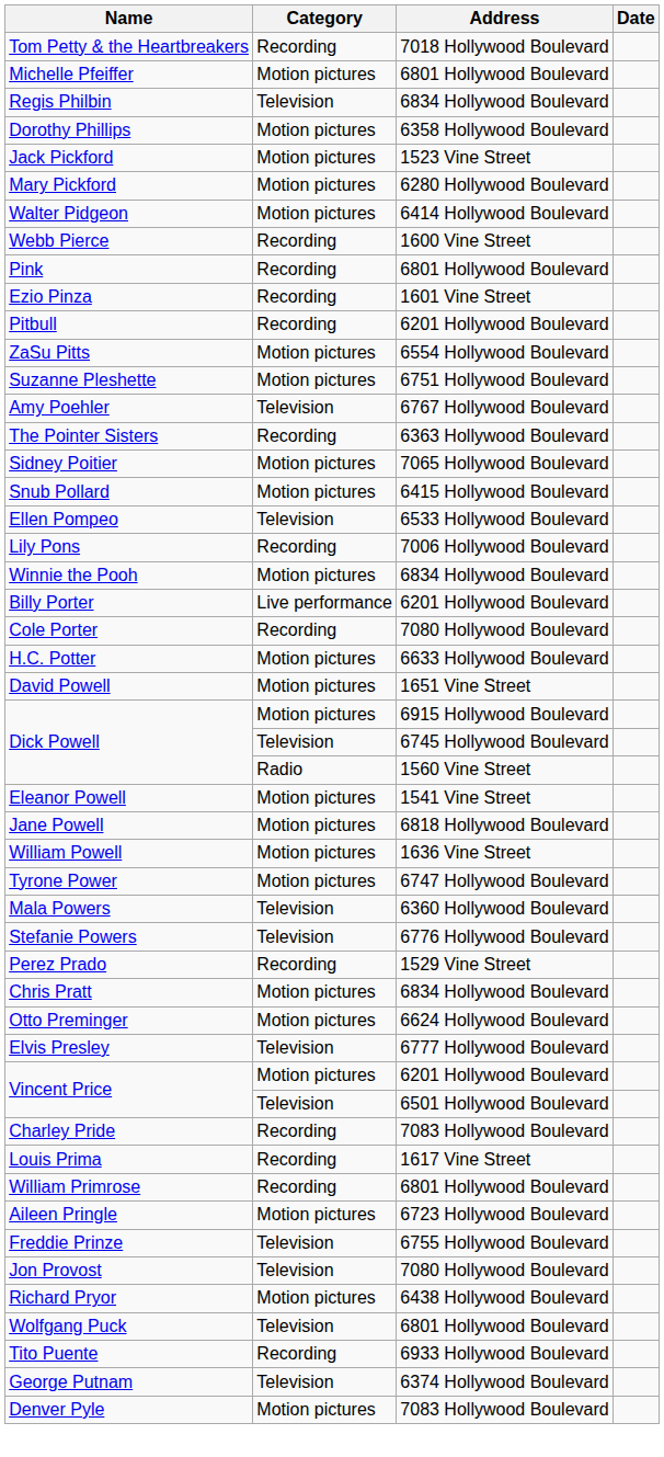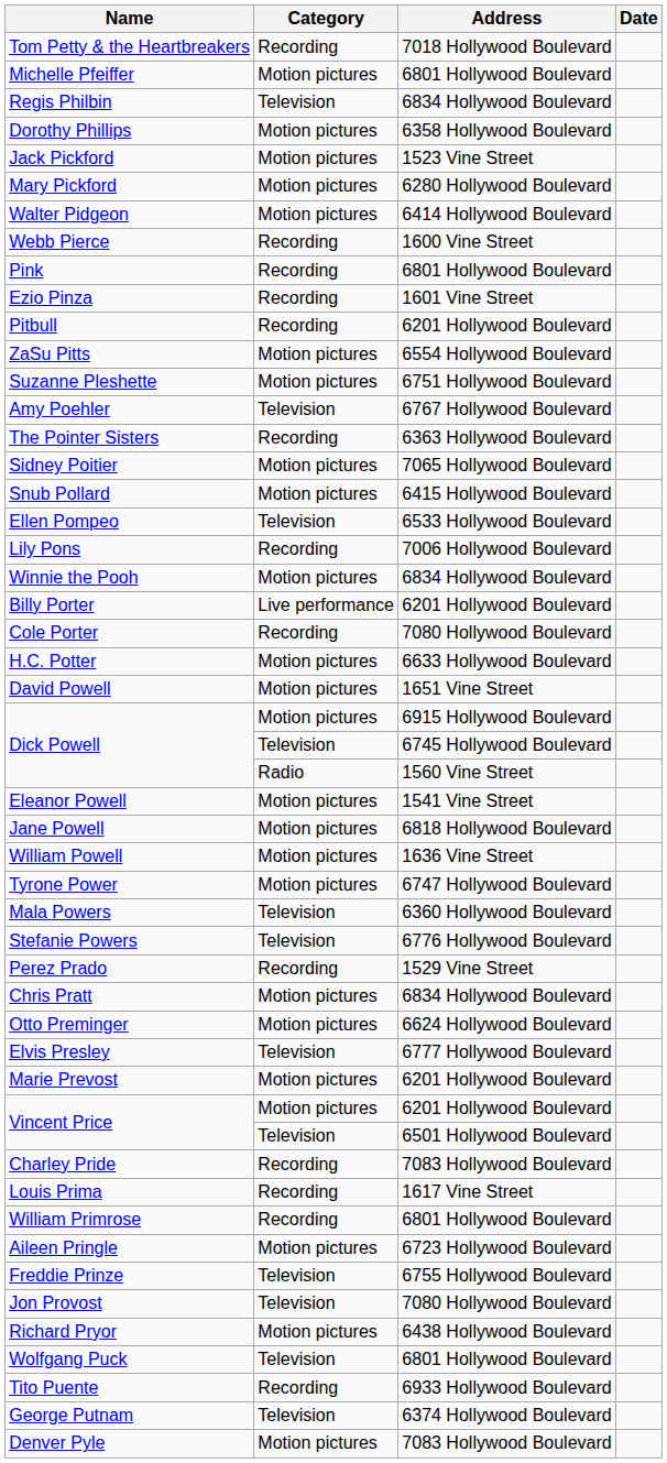 <table class="wikitable sortable" style="font-size: 100%;">
 <tr>
 <th>Name</th>
 <th>Category</th>
 <th>Address</th>
 <th>Date</th>
 </tr>
 <tr>
 <td><a href='#'>Tom Petty & the Heartbreakers</a></td>
 <td>Recording</td>
 <td>7018 Hollywood Boulevard</td>
 <td></td>
 </tr>
 <tr>
 <td><a href='#'>Michelle Pfeiffer</a></td>
 <td>Motion pictures</td>
 <td>6801 Hollywood Boulevard</td>
 <td></td>
 </tr>
 <tr>
 <td><a href='#'>Regis Philbin</a></td>
 <td>Television</td>
 <td>6834 Hollywood Boulevard</td>
 <td></td>
 </tr>
 <tr>
 <td><a href='#'>Dorothy Phillips</a><br></td>
 <td>Motion pictures</td>
 <td>6358 Hollywood Boulevard</td>
 <td></td>
 </tr>
 <tr>
 <td><a href='#'>Jack Pickford</a></td>
 <td>Motion pictures</td>
 <td>1523 Vine Street</td>
 <td></td>
 </tr>
 <tr>
 <td><a href='#'>Mary Pickford</a></td>
 <td>Motion pictures</td>
 <td>6280 Hollywood Boulevard</td>
 <td></td>
 </tr>
 <tr>
 <td><a href='#'>Walter Pidgeon</a></td>
 <td>Motion pictures</td>
 <td>6414 Hollywood Boulevard</td>
 <td></td>
 </tr>
 <tr>
 <td><a href='#'>Webb Pierce</a></td>
 <td>Recording</td>
 <td>1600 Vine Street</td>
 <td></td>
 </tr>
 <tr>
 <td><a href='#'>Pink</a></td>
 <td>Recording</td>
 <td>6801 Hollywood Boulevard</td>
 <td></td>
 </tr>
 <tr>
 <td><a href='#'>Ezio Pinza</a></td>
 <td>Recording</td>
 <td>1601 Vine Street</td>
 <td></td>
 </tr>
 <tr>
 <td><a href='#'>Pitbull</a></td>
 <td>Recording</td>
 <td>6201 Hollywood Boulevard</td>
 <td></td>
 </tr>
 <tr>
 <td><a href='#'>ZaSu Pitts</a></td>
 <td>Motion pictures</td>
 <td>6554 Hollywood Boulevard</td>
 <td></td>
 </tr>
 <tr>
 <td><a href='#'>Suzanne Pleshette</a></td>
 <td>Motion pictures</td>
 <td>6751 Hollywood Boulevard</td>
 <td></td>
 </tr>
 <tr>
 <td><a href='#'>Amy Poehler</a></td>
 <td>Television</td>
 <td>6767 Hollywood Boulevard</td>
 <td></td>
 </tr>
 <tr>
 <td><a href='#'>The Pointer Sisters</a></td>
 <td>Recording</td>
 <td>6363 Hollywood Boulevard</td>
 <td></td>
 </tr>
 <tr>
 <td><a href='#'>Sidney Poitier</a></td>
 <td>Motion pictures</td>
 <td>7065 Hollywood Boulevard</td>
 <td></td>
 </tr>
 <tr>
 <td><a href='#'>Snub Pollard</a></td>
 <td>Motion pictures</td>
 <td>6415 Hollywood Boulevard</td>
 <td></td>
 </tr>
 <tr>
 <td><a href='#'>Ellen Pompeo</a></td>
 <td>Television</td>
 <td>6533 Hollywood Boulevard</td>
 <td></td>
 </tr>
 <tr>
 <td><a href='#'>Lily Pons</a></td>
 <td>Recording</td>
 <td>7006 Hollywood Boulevard</td>
 <td></td>
 </tr>
 <tr>
 <td><a href='#'>Winnie the Pooh</a></td>
 <td>Motion pictures</td>
 <td>6834 Hollywood Boulevard</td>
 <td></td>
 </tr>
 <tr>
 <td><a href='#'>Billy Porter</a></td>
 <td>Live performance</td>
 <td>6201 Hollywood Boulevard</td>
 <td></td>
 </tr>
 <tr>
 <td><a href='#'>Cole Porter</a></td>
 <td>Recording</td>
 <td>7080 Hollywood Boulevard</td>
 <td></td>
 </tr>
 <tr>
 <td><a href='#'>H.C. Potter</a></td>
 <td>Motion pictures</td>
 <td>6633 Hollywood Boulevard</td>
 <td></td>
 </tr>
 <tr>
 <td><a href='#'>David Powell</a></td>
 <td>Motion pictures</td>
 <td>1651 Vine Street</td>
 <td></td>
 </tr>
 <tr>
 <td rowspan="3"><a href='#'>Dick Powell</a></td>
 <td>Motion pictures</td>
 <td>6915 Hollywood Boulevard</td>
 <td></td>
 </tr>
 <tr>
 <td>Television</td>
 <td>6745 Hollywood Boulevard</td>
 <td></td>
 </tr>
 <tr>
 <td>Radio</td>
 <td>1560 Vine Street</td>
 <td></td>
 </tr>
 <tr>
 <td><a href='#'>Eleanor Powell</a></td>
 <td>Motion pictures</td>
 <td>1541 Vine Street</td>
 <td></td>
 </tr>
 <tr>
 <td><a href='#'>Jane Powell</a></td>
 <td>Motion pictures</td>
 <td>6818 Hollywood Boulevard</td>
 <td></td>
 </tr>
 <tr>
 <td><a href='#'>William Powell</a></td>
 <td>Motion pictures</td>
 <td>1636 Vine Street</td>
 <td></td>
 </tr>
 <tr>
 <td><a href='#'>Tyrone Power</a></td>
 <td>Motion pictures</td>
 <td>6747 Hollywood Boulevard</td>
 <td></td>
 </tr>
 <tr>
 <td><a href='#'>Mala Powers</a></td>
 <td>Television</td>
 <td>6360 Hollywood Boulevard</td>
 <td></td>
 </tr>
 <tr>
 <td><a href='#'>Stefanie Powers</a></td>
 <td>Television</td>
 <td>6776 Hollywood Boulevard</td>
 <td></td>
 </tr>
 <tr>
 <td><a href='#'>Perez Prado</a></td>
 <td>Recording</td>
 <td>1529 Vine Street</td>
 <td></td>
 </tr>
 <tr>
 <td><a href='#'>Chris Pratt</a></td>
 <td>Motion pictures</td>
 <td>6834 Hollywood Boulevard</td>
 <td></td>
 </tr>
 <tr>
 <td><a href='#'>Otto Preminger</a></td>
 <td>Motion pictures</td>
 <td>6624 Hollywood Boulevard</td>
 <td></td>
 </tr>
 <tr>
 <td><a href='#'>Elvis Presley</a></td>
 <td>Television</td>
 <td>6777 Hollywood Boulevard</td>
 <td></td>
 </tr>
 <tr>
+<td><a href='#'>Marie Prevost</a></td>
+<td>Motion pictures</td>
+<td>6201 Hollywood Boulevard</td>
+<td></td>
+</tr>
+<tr>
 <td rowspan="2"><a href='#'>Vincent Price</a></td>
 <td>Motion pictures</td>
 <td>6201 Hollywood Boulevard</td>
 <td></td>
 </tr>
 <tr>
 <td>Television</td>
 <td>6501 Hollywood Boulevard</td>
 <td></td>
 </tr>
 <tr>
 <td><a href='#'>Charley Pride</a></td>
 <td>Recording</td>
 <td>7083 Hollywood Boulevard</td>
 <td></td>
 </tr>
 <tr>
 <td><a href='#'>Louis Prima</a></td>
 <td>Recording</td>
 <td>1617 Vine Street</td>
 <td></td>
 </tr>
 <tr>
 <td><a href='#'>William Primrose</a></td>
 <td>Recording</td>
 <td>6801 Hollywood Boulevard</td>
 <td></td>
 </tr>
 <tr>
 <td><a href='#'>Aileen Pringle</a></td>
 <td>Motion pictures</td>
 <td>6723 Hollywood Boulevard</td>
 <td></td>
 </tr>
 <tr>
 <td><a href='#'>Freddie Prinze</a></td>
 <td>Television</td>
 <td>6755 Hollywood Boulevard</td>
 <td></td>
 </tr>
 <tr>
 <td><a href='#'>Jon Provost</a></td>
 <td>Television</td>
 <td>7080 Hollywood Boulevard</td>
 <td></td>
 </tr>
 <tr>
 <td><a href='#'>Richard Pryor</a></td>
 <td>Motion pictures</td>
 <td>6438 Hollywood Boulevard</td>
 <td></td>
 </tr>
 <tr>
 <td><a href='#'>Wolfgang Puck</a></td>
 <td>Television</td>
 <td>6801 Hollywood Boulevard</td>
 <td></td>
 </tr>
 <tr>
 <td><a href='#'>Tito Puente</a></td>
 <td>Recording</td>
 <td>6933 Hollywood Boulevard</td>
 <td></td>
 </tr>
 <tr>
 <td><a href='#'>George Putnam</a></td>
 <td>Television</td>
 <td>6374 Hollywood Boulevard</td>
 <td></td>
 </tr>
 <tr>
 <td><a href='#'>Denver Pyle</a></td>
 <td>Motion pictures</td>
 <td>7083 Hollywood Boulevard</td>
 <td></td>
 </tr>
 </table>
